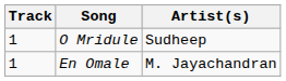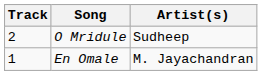 <table class="wikitable">
 <tr style="background:#ccc; text-align:center;">
 <th>Track</th>
 <th>Song</th>
 <th>Artist(s)</th>
 </tr>
 <tr>
-<td>1</td>
+<td>2</td>
 <td><em>O Mridule</em></td>
 <td>Sudheep</td>
 </tr>
 <tr>
 <td>1</td>
 <td><em>En Omale </em></td>
 <td>M. Jayachandran</td>
 </tr>
 </table>
